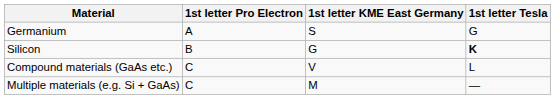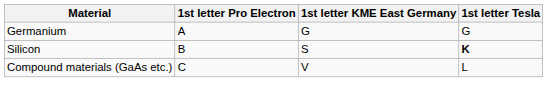 <table class="wikitable">
 <tr>
 <th>Material</th>
 <th>1st letter Pro Electron</th>
 <th>1st letter KME East Germany</th>
 <th>1st letter Tesla</th>
 </tr>
 <tr>
 <td>Germanium</td>
 <td>A</td>
-<td>S</td>
+<td>G</td>
 <td>G</td>
 </tr>
 <tr>
 <td>Silicon</td>
 <td>B</td>
-<td>G</td>
+<td>S</td>
 <td><strong>K</strong></td>
 </tr>
 <tr>
 <td>Compound materials (GaAs etc.)</td>
 <td>C</td>
 <td>V</td>
 <td>L</td>
 </tr>
-<tr>
-<td>Multiple materials (e.g. Si + GaAs)</td>
-<td>C</td>
-<td>M</td>
-<td>—</td>
-</tr>
 </table>
